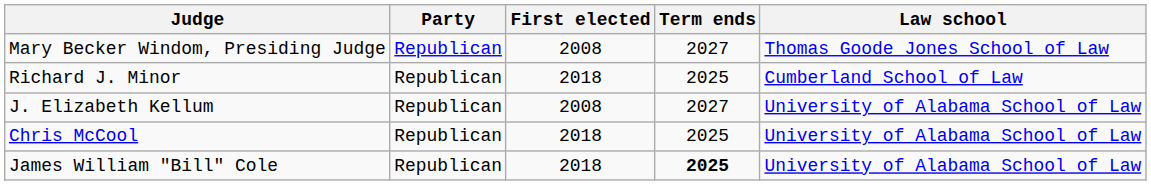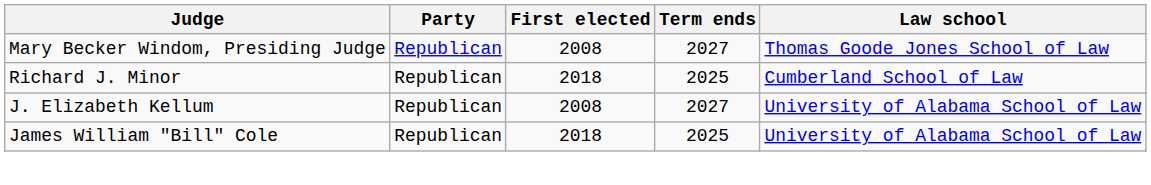 <table class="wikitable">
 <tr>
 <th>Judge</th>
 <th>Party</th>
 <th>First elected</th>
 <th>Term ends</th>
 <th>Law school</th>
 </tr>
 <tr>
 <td>Mary Becker Windom, Presiding Judge</td>
 <td><a href='#'>Republican</a></td>
 <td text align="center">2008</td>
 <td text align="center">2027</td>
 <td><a href='#'>Thomas Goode Jones School of Law</a></td>
 </tr>
 <tr>
 <td>Richard J. Minor</td>
 <td>Republican</td>
 <td text align="center">2018</td>
 <td text align="center">2025</td>
 <td><a href='#'>Cumberland School of Law</a></td>
 </tr>
 <tr>
 <td>J. Elizabeth Kellum</td>
 <td>Republican</td>
 <td text align="center">2008</td>
 <td text align="center">2027</td>
 <td><a href='#'>University of Alabama School of Law</a></td>
 </tr>
 <tr>
-<td><a href='#'>Chris McCool</a></td>
+<td>James William "Bill" Cole</td>
 <td>Republican</td>
 <td text align="center">2018</td>
 <td text align="center">2025</td>
 <td><a href='#'>University of Alabama School of Law</a></td>
 </tr>
-<tr>
-<td>James William "Bill" Cole</td>
-<td>Republican</td>
-<td text align="center">2018</td>
-<td text align="center"><strong>2025</strong></td>
-<td><a href='#'>University of Alabama School of Law</a></td>
-</tr>
 </table>
